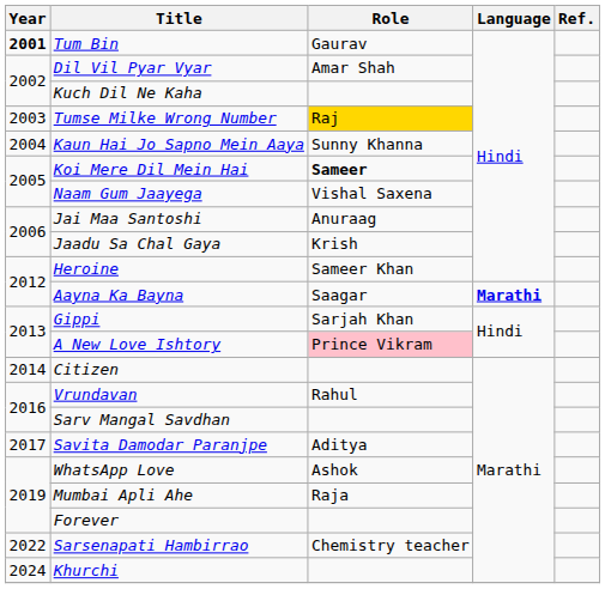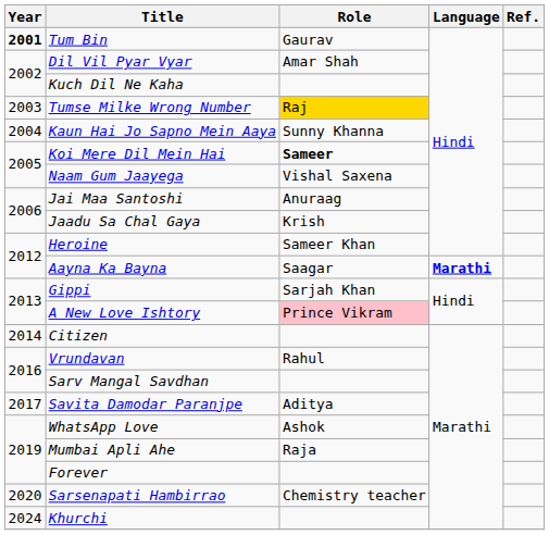 <table class="wikitable sortable">
 <tr>
 <th>Year</th>
 <th>Title</th>
 <th>Role</th>
 <th>Language</th>
 <th>Ref.</th>
 </tr>
 <tr>
 <td><strong>2001</strong></td>
 <td><em><a href='#'>Tum Bin</a></em></td>
 <td>Gaurav</td>
 <td rowspan="10"><a href='#'>Hindi</a></td>
 <td></td>
 </tr>
 <tr>
 <td rowspan="2">2002</td>
 <td><em><a href='#'>Dil Vil Pyar Vyar</a></em></td>
 <td>Amar Shah</td>
 <td></td>
 </tr>
 <tr>
 <td><em>Kuch Dil Ne Kaha</em></td>
 <td></td>
 <td></td>
 </tr>
 <tr>
 <td>2003</td>
 <td><em><a href='#'>Tumse Milke Wrong Number</a></em></td>
 <td style="background: gold;">Raj</td>
 <td></td>
 </tr>
 <tr>
 <td>2004</td>
 <td><em><a href='#'>Kaun Hai Jo Sapno Mein Aaya</a></em></td>
 <td>Sunny Khanna</td>
 <td></td>
 </tr>
 <tr>
 <td rowspan="2">2005</td>
 <td><em><a href='#'>Koi Mere Dil Mein Hai</a></em></td>
 <td><strong>Sameer</strong></td>
 <td></td>
 </tr>
 <tr>
 <td><em><a href='#'>Naam Gum Jaayega</a></em></td>
 <td>Vishal Saxena</td>
 <td></td>
 </tr>
 <tr>
 <td rowspan="2">2006</td>
 <td><em>Jai Maa Santoshi</em></td>
 <td>Anuraag</td>
 <td></td>
 </tr>
 <tr>
 <td><em>Jaadu Sa Chal Gaya</em></td>
 <td>Krish</td>
 <td></td>
 </tr>
 <tr>
 <td rowspan="2">2012</td>
 <td><em><a href='#'>Heroine</a></em></td>
 <td>Sameer Khan</td>
 <td></td>
 </tr>
 <tr>
 <td><em><a href='#'>Aayna Ka Bayna</a></em></td>
 <td>Saagar</td>
 <td><strong><a href='#'>Marathi</a></strong></td>
 <td></td>
 </tr>
 <tr>
 <td rowspan="2">2013</td>
 <td><em><a href='#'>Gippi</a></em></td>
 <td>Sarjah Khan</td>
 <td rowspan="2">Hindi</td>
 <td></td>
 </tr>
 <tr>
 <td><em><a href='#'>A New Love Ishtory</a></em></td>
 <td style="background: pink;">Prince Vikram</td>
 <td></td>
 </tr>
 <tr>
 <td>2014</td>
 <td><em>Citizen</em></td>
 <td></td>
 <td rowspan="9">Marathi</td>
 <td></td>
 </tr>
 <tr>
 <td rowspan="2">2016</td>
 <td><em><a href='#'>Vrundavan</a></em></td>
 <td>Rahul</td>
 <td></td>
 </tr>
 <tr>
 <td><em>Sarv Mangal Savdhan</em></td>
 <td></td>
 <td></td>
 </tr>
 <tr>
 <td>2017</td>
 <td><em><a href='#'>Savita Damodar Paranjpe</a></em></td>
 <td>Aditya</td>
 <td></td>
 </tr>
 <tr>
 <td rowspan="3">2019</td>
 <td><em>WhatsApp Love</em></td>
 <td>Ashok</td>
 <td></td>
 </tr>
 <tr>
 <td><em>Mumbai Apli Ahe</em></td>
 <td>Raja</td>
 <td></td>
 </tr>
 <tr>
 <td><em>Forever</em></td>
 <td></td>
 <td></td>
 </tr>
 <tr>
-<td>2022</td>
+<td>2020</td>
 <td><em><a href='#'>Sarsenapati Hambirrao</a></em></td>
 <td>Chemistry teacher</td>
 <td></td>
 </tr>
 <tr>
 <td>2024</td>
 <td><em><a href='#'>Khurchi</a></em></td>
 <td></td>
 <td></td>
 </tr>
 <tr>
 </tr>
 </table>
